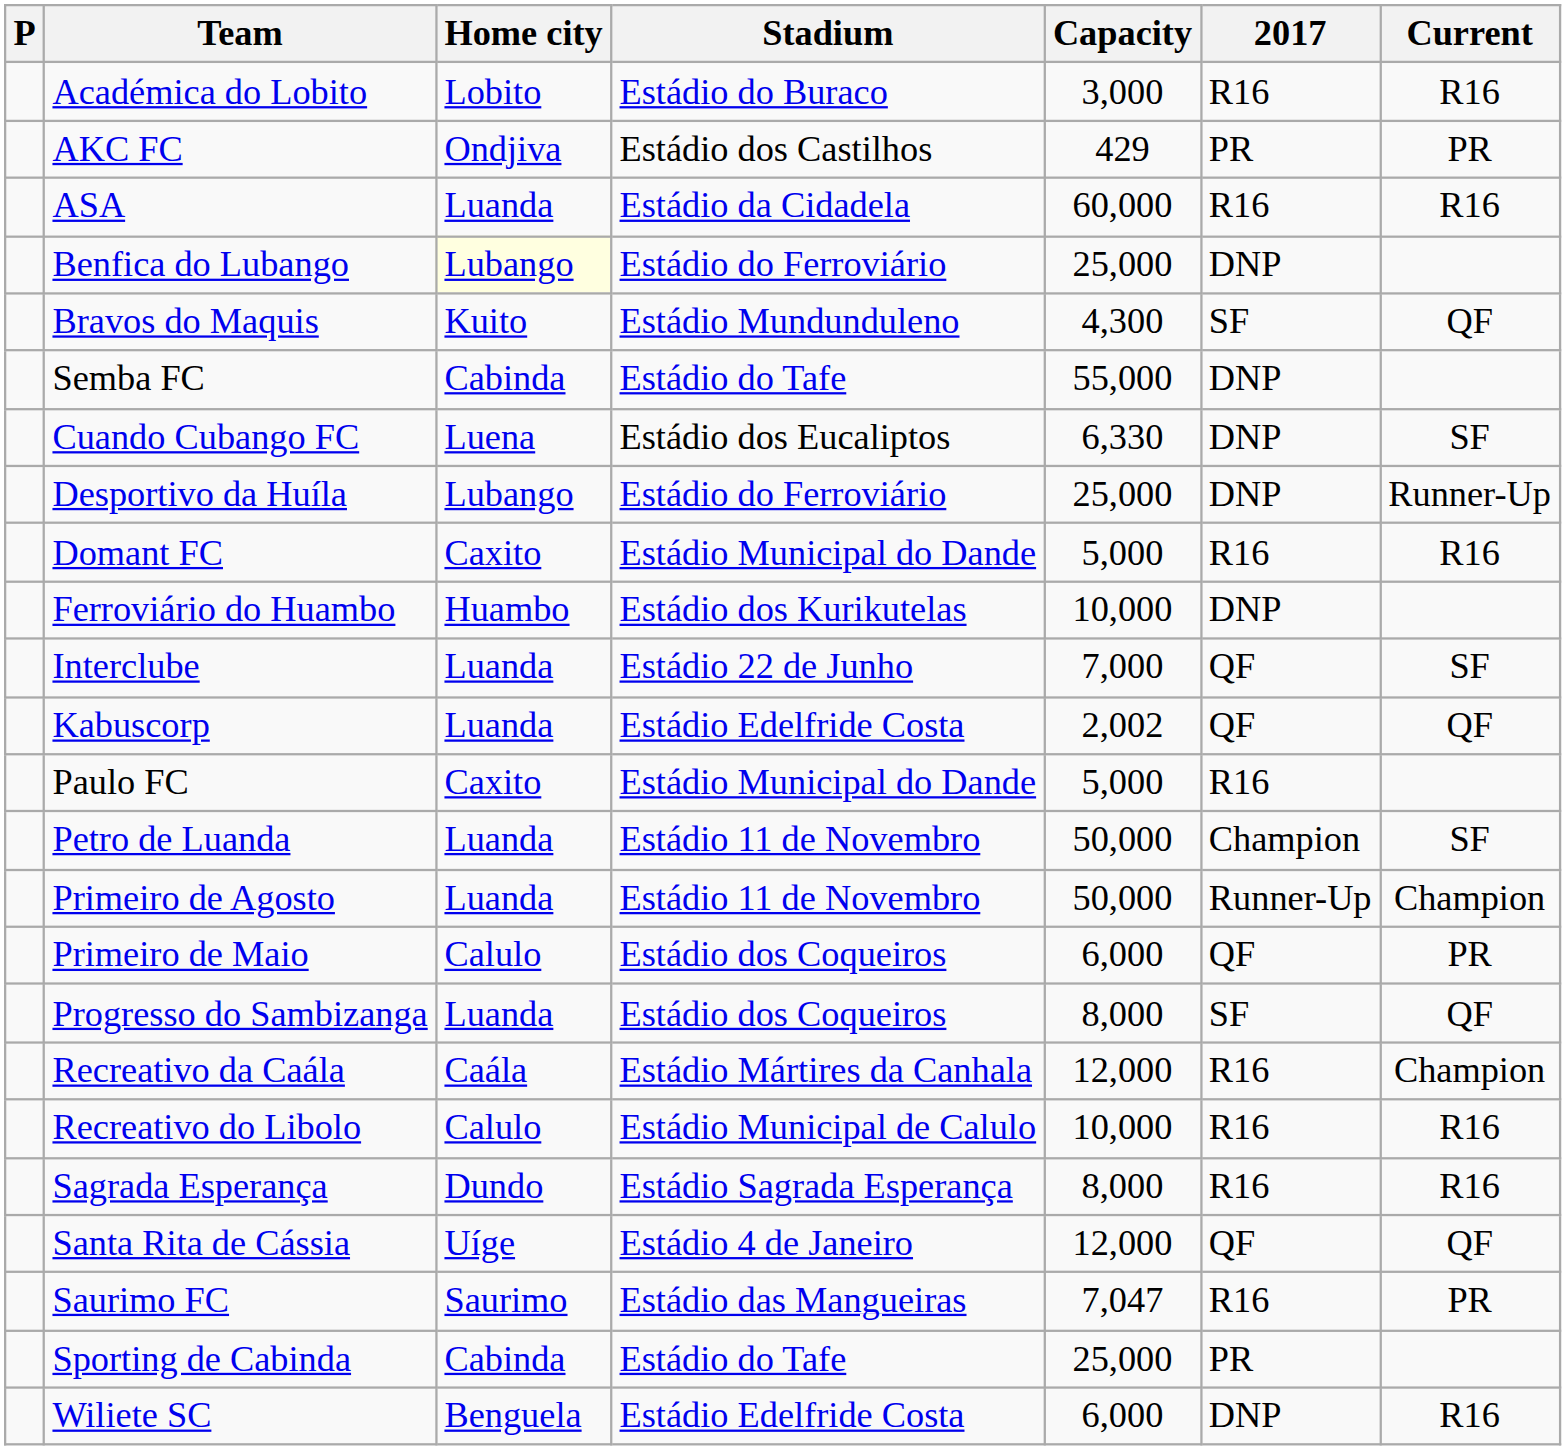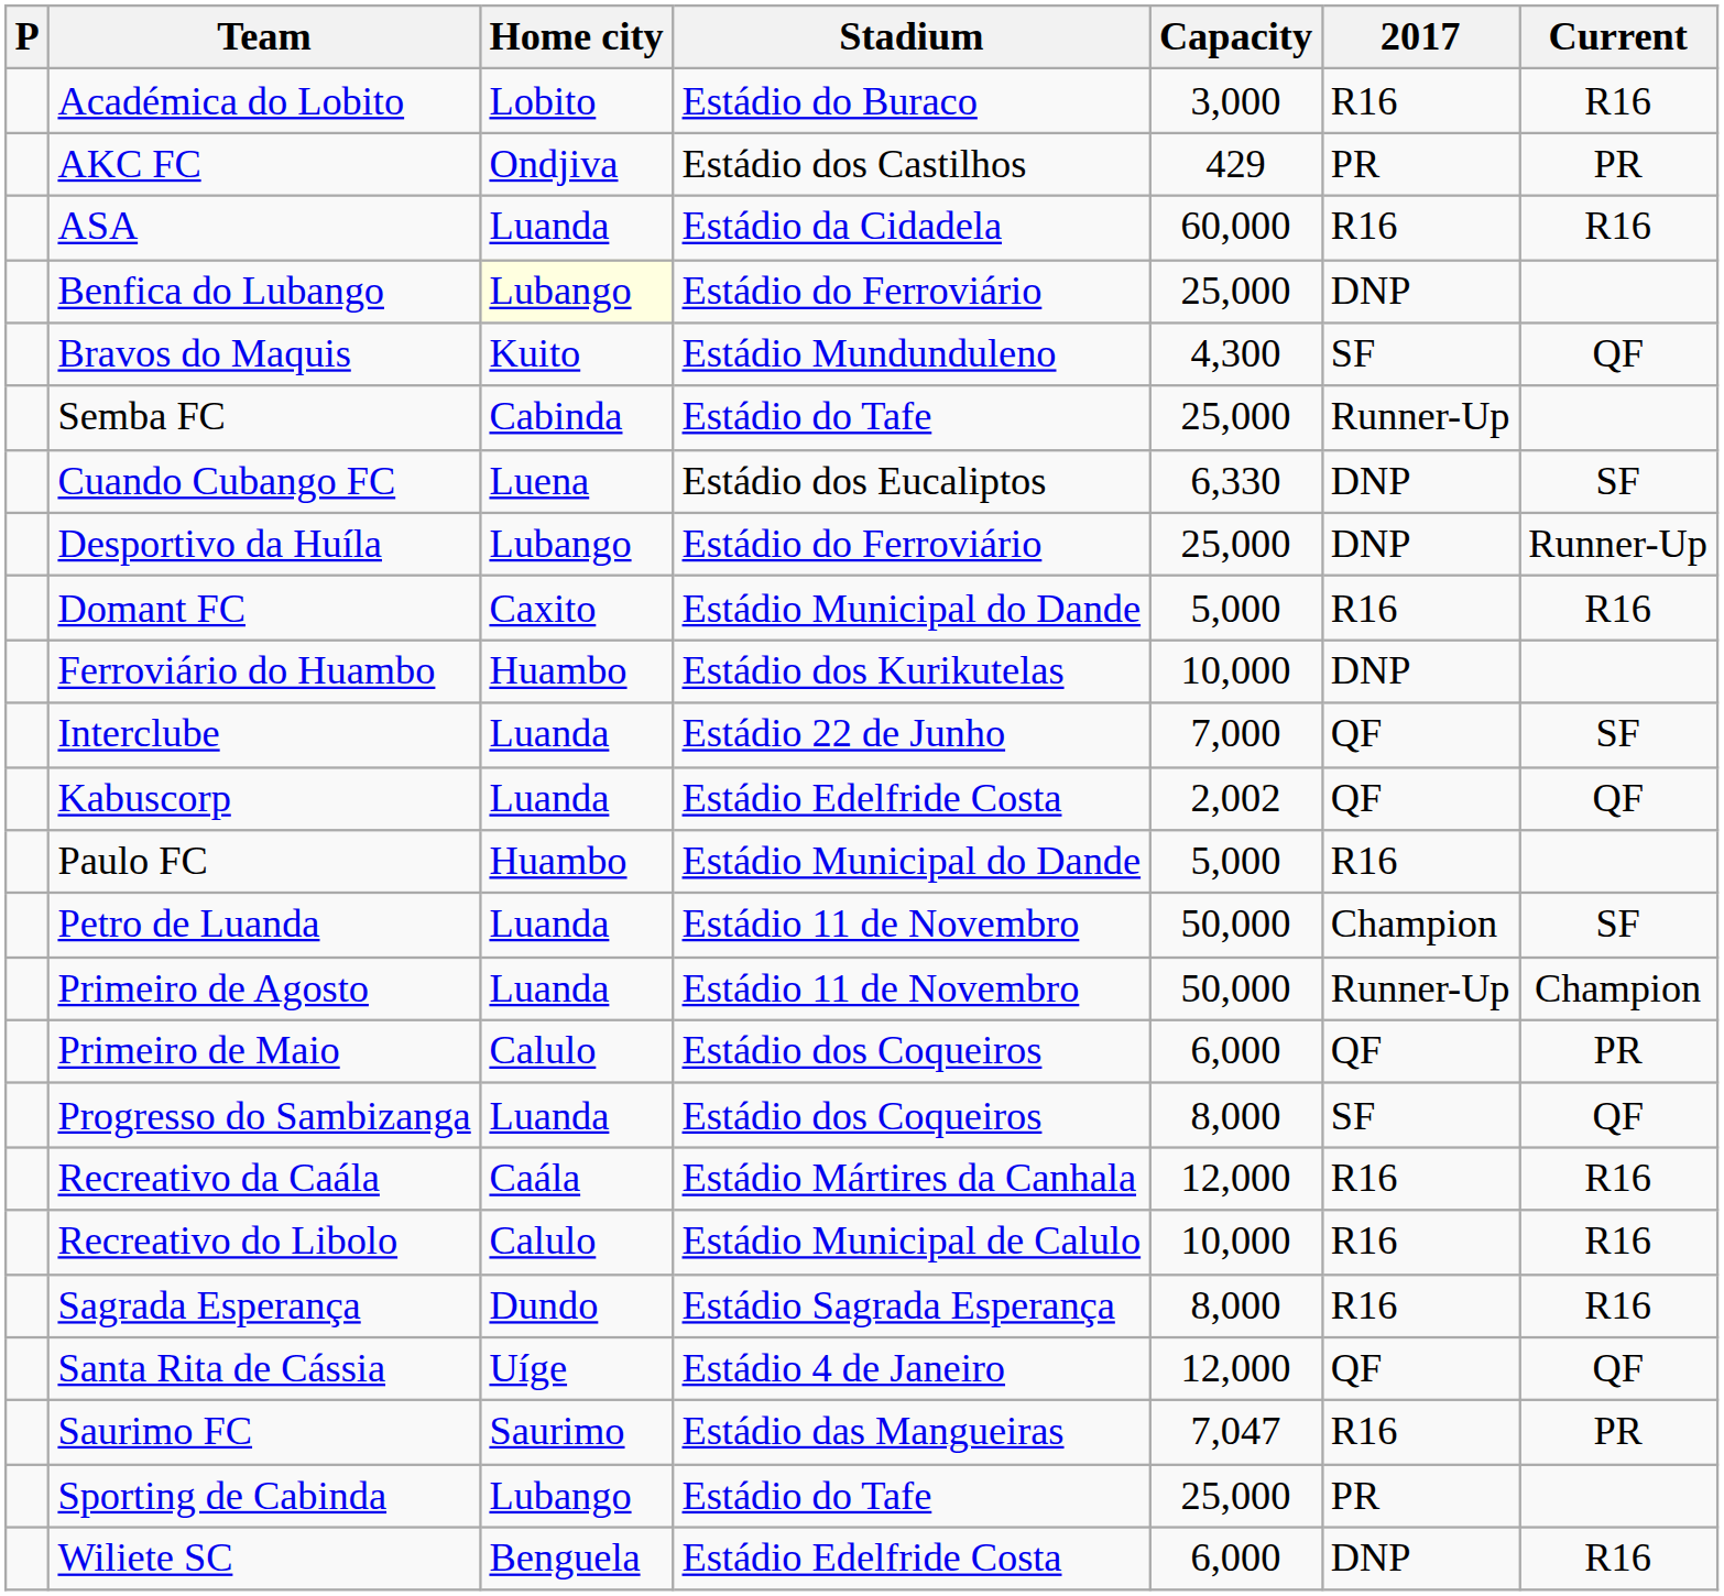 <table class="wikitable sortable">
 <tr>
 <th>P</th>
 <th>Team</th>
 <th>Home city</th>
 <th>Stadium</th>
 <th>Capacity</th>
 <th>2017</th>
 <th>Current</th>
 </tr>
 <tr>
 <td></td>
 <td><a href='#'>Académica do Lobito</a></td>
 <td><a href='#'>Lobito</a></td>
 <td><a href='#'>Estádio do Buraco</a></td>
 <td align="center">3,000</td>
 <td data-sort-value="5">R16</td>
 <td align="center" data-sort-value="5">R16</td>
 </tr>
 <tr>
 <td></td>
 <td><a href='#'>AKC FC</a></td>
 <td><a href='#'>Ondjiva</a></td>
 <td>Estádio dos Castilhos</td>
 <td align="center">429</td>
 <td data-sort-value="6">PR</td>
 <td align="center" data-sort-value="6">PR</td>
 </tr>
 <tr>
 <td></td>
 <td><a href='#'>ASA</a></td>
 <td><a href='#'>Luanda</a></td>
 <td><a href='#'>Estádio da Cidadela</a></td>
 <td align="center">60,000</td>
 <td data-sort-value="5">R16</td>
 <td align="center" data-sort-value="5">R16</td>
 </tr>
 <tr>
 <td></td>
 <td><a href='#'>Benfica do Lubango</a></td>
 <td style="background: lightyellow;"><a href='#'>Lubango</a></td>
 <td><a href='#'>Estádio do Ferroviário</a></td>
 <td align="center">25,000</td>
 <td>DNP</td>
 <td align=center data-sort-value="7"></td>
 </tr>
 <tr>
 <td></td>
 <td><a href='#'>Bravos do Maquis</a></td>
 <td><a href='#'>Kuito</a></td>
 <td><a href='#'>Estádio Mundunduleno</a></td>
 <td align="center">4,300</td>
 <td data-sort-value="3">SF</td>
 <td align=center data-sort-value="4">QF</td>
 </tr>
 <tr>
 <td></td>
 <td>Semba FC</td>
 <td><a href='#'>Cabinda</a></td>
 <td><a href='#'>Estádio do Tafe</a></td>
-<td align="center">55,000</td>
-<td>DNP</td>
+<td align="center">25,000</td>
+<td data-sort-value="2">Runner-Up</td>
 <td align=center data-sort-value="7"></td>
 </tr>
 <tr>
 <td></td>
 <td><a href='#'>Cuando Cubango FC</a></td>
 <td><a href='#'>Luena</a></td>
 <td>Estádio dos Eucaliptos</td>
 <td align="center">6,330</td>
 <td>DNP</td>
 <td align=center data-sort-value="3">SF</td>
 </tr>
 <tr>
 <td></td>
 <td><a href='#'>Desportivo da Huíla</a></td>
 <td><a href='#'>Lubango</a></td>
 <td><a href='#'>Estádio do Ferroviário</a></td>
 <td align="center">25,000</td>
 <td>DNP</td>
 <td align=center data-sort-value="2">Runner-Up</td>
 </tr>
 <tr>
 <td></td>
 <td><a href='#'>Domant FC</a></td>
 <td><a href='#'>Caxito</a></td>
 <td><a href='#'>Estádio Municipal do Dande</a></td>
 <td align="center">5,000</td>
 <td data-sort-value="5">R16</td>
 <td align="center" data-sort-value="5">R16</td>
 </tr>
 <tr>
 <td></td>
 <td><a href='#'>Ferroviário do Huambo</a></td>
 <td><a href='#'>Huambo</a></td>
 <td><a href='#'>Estádio dos Kurikutelas</a></td>
 <td align="center">10,000</td>
 <td>DNP</td>
 <td align=center data-sort-value="7"></td>
 </tr>
 <tr>
 <td></td>
 <td><a href='#'>Interclube</a></td>
 <td><a href='#'>Luanda</a></td>
 <td><a href='#'>Estádio 22 de Junho</a></td>
 <td align="center">7,000</td>
 <td data-sort-value="4">QF</td>
 <td align=center data-sort-value="3">SF</td>
 </tr>
 <tr>
 <td></td>
 <td><a href='#'>Kabuscorp</a></td>
 <td><a href='#'>Luanda</a></td>
 <td><a href='#'>Estádio Edelfride Costa</a></td>
 <td align="center">2,002</td>
 <td data-sort-value="4">QF</td>
 <td align=center data-sort-value="4">QF</td>
 </tr>
 <tr>
 <td></td>
 <td>Paulo FC</td>
-<td><a href='#'>Caxito</a></td>
+<td><a href='#'>Huambo</a></td>
 <td><a href='#'>Estádio Municipal do Dande</a></td>
 <td align="center">5,000</td>
 <td data-sort-value="5">R16</td>
 <td align=center data-sort-value="8"></td>
 </tr>
 <tr>
 <td></td>
 <td><a href='#'>Petro de Luanda</a></td>
 <td><a href='#'>Luanda</a></td>
 <td><a href='#'>Estádio 11 de Novembro</a></td>
 <td align="center">50,000</td>
 <td data-sort-value="1">Champion</td>
 <td align=center data-sort-value="3">SF</td>
 </tr>
 <tr>
 <td></td>
 <td><a href='#'>Primeiro de Agosto</a></td>
 <td><a href='#'>Luanda</a></td>
 <td><a href='#'>Estádio 11 de Novembro</a></td>
 <td align="center">50,000</td>
 <td data-sort-value="2">Runner-Up</td>
 <td align=center data-sort-value="1">Champion</td>
 </tr>
 <tr>
 <td></td>
 <td><a href='#'>Primeiro de Maio</a></td>
 <td><a href='#'>Calulo</a></td>
 <td><a href='#'>Estádio dos Coqueiros</a></td>
 <td align="center">6,000</td>
 <td data-sort-value="4">QF</td>
 <td align="center" data-sort-value="6">PR</td>
 </tr>
 <tr>
 <td></td>
 <td><a href='#'>Progresso do Sambizanga</a></td>
 <td><a href='#'>Luanda</a></td>
 <td><a href='#'>Estádio dos Coqueiros</a></td>
 <td align="center">8,000</td>
 <td data-sort-value="3">SF</td>
 <td align="center" data-sort-value="4">QF</td>
 </tr>
 <tr>
 <td></td>
 <td><a href='#'>Recreativo da Caála</a></td>
 <td><a href='#'>Caála</a></td>
 <td><a href='#'>Estádio Mártires da Canhala</a></td>
 <td align="center">12,000</td>
 <td data-sort-value="5">R16</td>
-<td align=center data-sort-value="1">Champion</td>
+<td align="center" data-sort-value="5">R16</td>
 </tr>
 <tr>
 <td></td>
 <td><a href='#'>Recreativo do Libolo</a></td>
 <td><a href='#'>Calulo</a></td>
 <td><a href='#'>Estádio Municipal de Calulo</a></td>
 <td align="center">10,000</td>
 <td data-sort-value="5">R16</td>
 <td align="center" data-sort-value="5">R16</td>
 </tr>
 <tr>
 <td></td>
 <td><a href='#'>Sagrada Esperança</a></td>
 <td><a href='#'>Dundo</a></td>
 <td><a href='#'>Estádio Sagrada Esperança</a></td>
 <td align="center">8,000</td>
 <td data-sort-value="5">R16</td>
 <td align="center" data-sort-value="5">R16</td>
 </tr>
 <tr>
 <td></td>
 <td><a href='#'>Santa Rita de Cássia</a></td>
 <td><a href='#'>Uíge</a></td>
 <td><a href='#'>Estádio 4 de Janeiro</a></td>
 <td align="center">12,000</td>
 <td data-sort-value="4">QF</td>
 <td align=center data-sort-value="4">QF</td>
 </tr>
 <tr>
 <td></td>
 <td><a href='#'>Saurimo FC</a></td>
 <td><a href='#'>Saurimo</a></td>
 <td><a href='#'>Estádio das Mangueiras</a></td>
 <td align="center">7,047</td>
 <td data-sort-value="5">R16</td>
 <td align="center" data-sort-value="6">PR</td>
 </tr>
 <tr>
 <td></td>
 <td><a href='#'>Sporting de Cabinda</a></td>
-<td><a href='#'>Cabinda</a></td>
+<td><a href='#'>Lubango</a></td>
 <td><a href='#'>Estádio do Tafe</a></td>
 <td align="center">25,000</td>
 <td data-sort-value="6">PR</td>
 <td align=center data-sort-value="7"></td>
 </tr>
 <tr>
 <td></td>
 <td><a href='#'>Wiliete SC</a></td>
 <td><a href='#'>Benguela</a></td>
 <td><a href='#'>Estádio Edelfride Costa</a></td>
 <td align="center">6,000</td>
 <td data-sort-value="6">DNP</td>
 <td align="center" data-sort-value="5">R16</td>
 </tr>
 </table>
